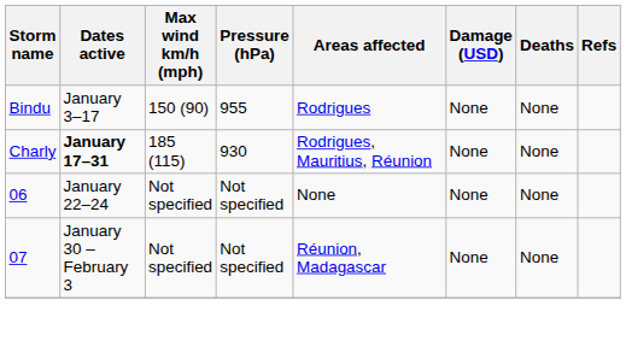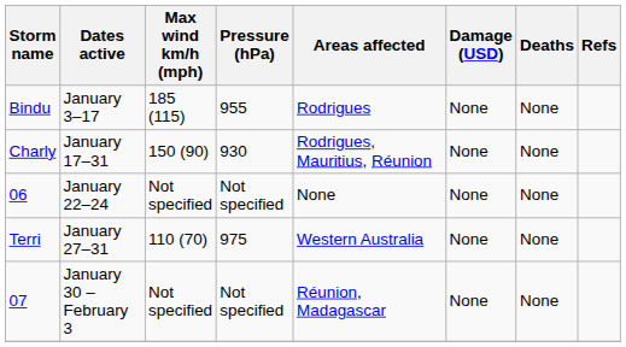 <table class="wikitable sortable">
 <tr>
 <th width="5%">Storm name</th>
 <th width="15%">Dates active</th>
 <th width="10%">Max wind<br>km/h (mph)</th>
 <th width="5%">Pressure<br>(hPa)</th>
 <th width="30%">Areas affected</th>
 <th width="10%">Damage<br>(<a href='#'>USD</a>)</th>
 <th width="5%">Deaths</th>
 <th width="5%">Refs</th>
 </tr>
 <tr>
 <td><a href='#'>Bindu</a></td>
 <td>January 3–17</td>
-<td>150 (90)</td>
+<td>185 (115)</td>
 <td>955</td>
 <td><a href='#'>Rodrigues</a></td>
 <td>None</td>
 <td>None</td>
 <td></td>
 </tr>
 <tr>
 <td><a href='#'>Charly</a></td>
-<td><strong>January 17–31</strong></td>
-<td>185 (115)</td>
+<td>January 17–31</td>
+<td>150 (90)</td>
 <td>930</td>
 <td><a href='#'>Rodrigues</a>, <a href='#'>Mauritius</a>, <a href='#'>Réunion</a></td>
 <td>None</td>
 <td>None</td>
 <td></td>
 </tr>
 <tr>
 <td><a href='#'>06</a></td>
 <td>January 22–24</td>
 <td>Not specified</td>
 <td>Not specified</td>
 <td>None</td>
 <td>None</td>
 <td>None</td>
 <td></td>
 </tr>
 <tr>
+<td><a href='#'>Terri</a></td>
+<td>January 27–31</td>
+<td>110 (70)</td>
+<td>975</td>
+<td><a href='#'>Western Australia</a></td>
+<td>None</td>
+<td>None</td>
+<td></td>
+</tr>
+<tr>
 <td><a href='#'>07</a></td>
 <td>January 30 – February 3</td>
 <td>Not specified</td>
 <td>Not specified</td>
 <td><a href='#'>Réunion</a>, <a href='#'>Madagascar</a></td>
 <td>None</td>
 <td>None</td>
 <td></td>
 </tr>
 <tr>
 </tr>
 </table>
